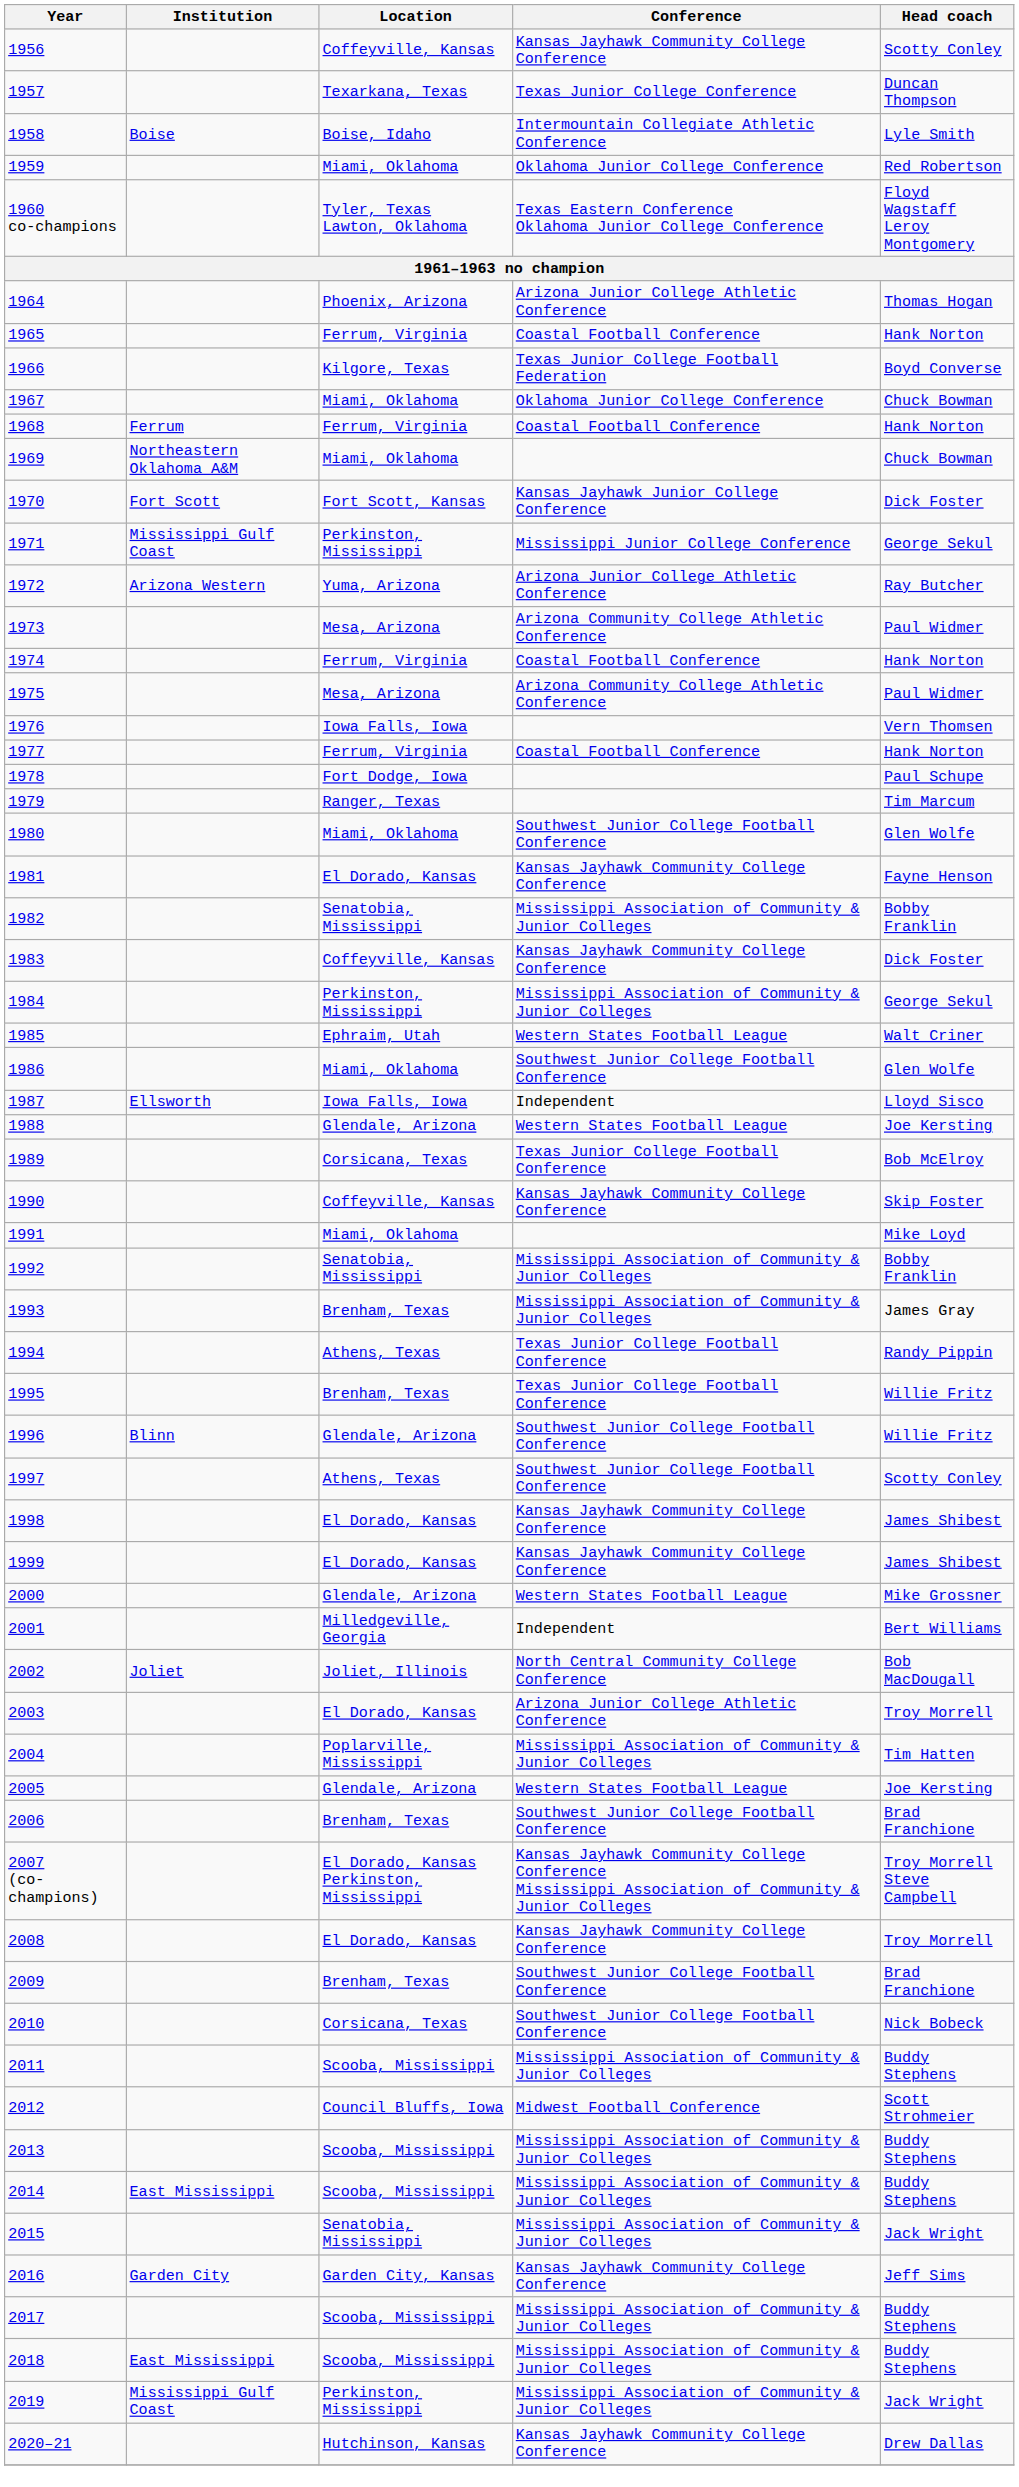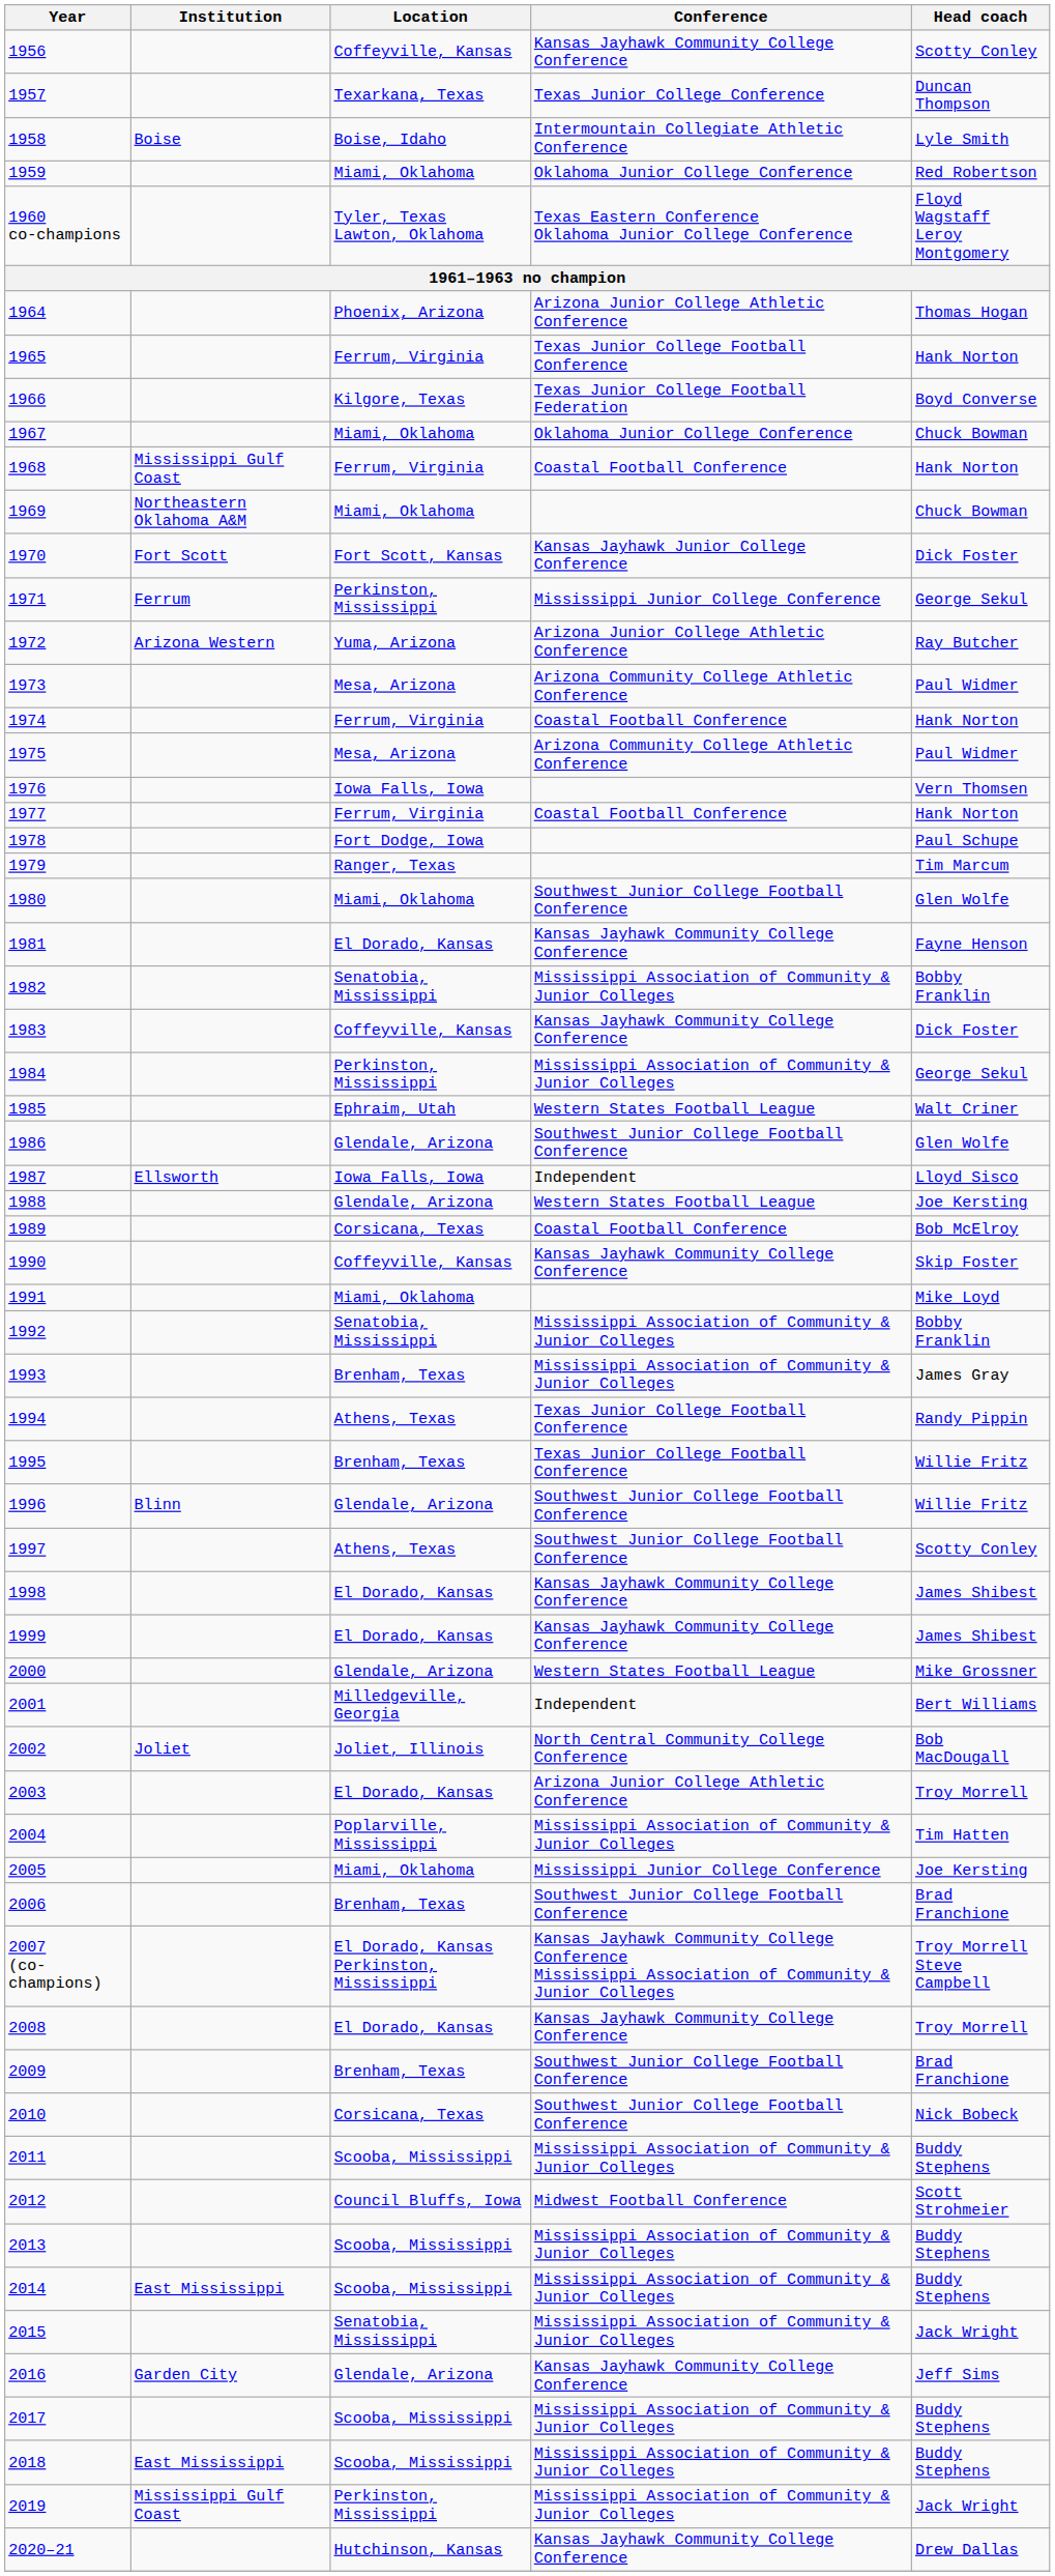 <table class="wikitable sortable">
 <tr>
 <th>Year</th>
 <th>Institution</th>
 <th>Location</th>
 <th>Conference</th>
 <th>Head coach</th>
 </tr>
 <tr>
 <td><a href='#'>1956</a></td>
 <td></td>
 <td><a href='#'>Coffeyville, Kansas</a></td>
 <td><a href='#'>Kansas Jayhawk Community College Conference</a></td>
 <td><a href='#'>Scotty Conley</a></td>
 </tr>
 <tr>
 <td><a href='#'>1957</a></td>
 <td></td>
 <td><a href='#'>Texarkana, Texas</a></td>
 <td><a href='#'>Texas Junior College Conference</a></td>
 <td><a href='#'>Duncan Thompson</a></td>
 </tr>
 <tr>
 <td><a href='#'>1958</a></td>
 <td><a href='#'>Boise</a></td>
 <td><a href='#'>Boise, Idaho</a></td>
 <td><a href='#'>Intermountain Collegiate Athletic Conference</a></td>
 <td><a href='#'>Lyle Smith</a></td>
 </tr>
 <tr>
 <td><a href='#'>1959</a></td>
 <td></td>
 <td><a href='#'>Miami, Oklahoma</a></td>
 <td><a href='#'>Oklahoma Junior College Conference</a></td>
 <td><a href='#'>Red Robertson</a></td>
 </tr>
 <tr>
 <td><a href='#'>1960</a><br>co-champions</td>
 <td><br></td>
 <td><a href='#'>Tyler, Texas</a><br><a href='#'>Lawton, Oklahoma</a></td>
 <td><a href='#'>Texas Eastern Conference</a><br><a href='#'>Oklahoma Junior College Conference</a></td>
 <td><a href='#'>Floyd Wagstaff</a><br><a href='#'>Leroy Montgomery</a></td>
 </tr>
 <tr>
 <th colspan="8" style="text-align:center;" style=>1961–1963 no champion</th>
 </tr>
 <tr>
 <td><a href='#'>1964</a></td>
 <td></td>
 <td><a href='#'>Phoenix, Arizona</a></td>
 <td><a href='#'>Arizona Junior College Athletic Conference</a></td>
 <td><a href='#'>Thomas Hogan</a></td>
 </tr>
 <tr>
 <td><a href='#'>1965</a></td>
 <td></td>
 <td><a href='#'>Ferrum, Virginia</a></td>
-<td><a href='#'>Coastal Football Conference</a></td>
+<td><a href='#'>Texas Junior College Football Conference</a></td>
 <td><a href='#'>Hank Norton</a></td>
 </tr>
 <tr>
 <td><a href='#'>1966</a></td>
 <td></td>
 <td><a href='#'>Kilgore, Texas</a></td>
 <td><a href='#'>Texas Junior College Football Federation</a></td>
 <td><a href='#'>Boyd Converse</a></td>
 </tr>
 <tr>
 <td><a href='#'>1967</a></td>
 <td></td>
 <td><a href='#'>Miami, Oklahoma</a></td>
 <td><a href='#'>Oklahoma Junior College Conference</a></td>
 <td><a href='#'>Chuck Bowman</a></td>
 </tr>
 <tr>
 <td><a href='#'>1968</a></td>
-<td><a href='#'>Ferrum</a></td>
+<td><a href='#'>Mississippi Gulf Coast</a></td>
 <td><a href='#'>Ferrum, Virginia</a></td>
 <td><a href='#'>Coastal Football Conference</a></td>
 <td><a href='#'>Hank Norton</a></td>
 </tr>
 <tr>
 <td><a href='#'>1969</a></td>
 <td><a href='#'>Northeastern Oklahoma A&M</a></td>
 <td><a href='#'>Miami, Oklahoma</a></td>
 <td></td>
 <td><a href='#'>Chuck Bowman</a></td>
 </tr>
 <tr>
 <td><a href='#'>1970</a></td>
 <td><a href='#'>Fort Scott</a></td>
 <td><a href='#'>Fort Scott, Kansas</a></td>
 <td><a href='#'>Kansas Jayhawk Junior College Conference</a></td>
 <td><a href='#'>Dick Foster</a></td>
 </tr>
 <tr>
 <td><a href='#'>1971</a></td>
-<td><a href='#'>Mississippi Gulf Coast</a></td>
+<td><a href='#'>Ferrum</a></td>
 <td><a href='#'>Perkinston, Mississippi</a></td>
 <td><a href='#'>Mississippi Junior College Conference</a></td>
 <td><a href='#'>George Sekul</a></td>
 </tr>
 <tr>
 <td><a href='#'>1972</a></td>
 <td><a href='#'>Arizona Western</a></td>
 <td><a href='#'>Yuma, Arizona</a></td>
 <td><a href='#'>Arizona Junior College Athletic Conference</a></td>
 <td><a href='#'>Ray Butcher</a></td>
 </tr>
 <tr>
 <td><a href='#'>1973</a></td>
 <td></td>
 <td><a href='#'>Mesa, Arizona</a></td>
 <td><a href='#'>Arizona Community College Athletic Conference</a></td>
 <td><a href='#'>Paul Widmer</a></td>
 </tr>
 <tr>
 <td><a href='#'>1974</a></td>
 <td></td>
 <td><a href='#'>Ferrum, Virginia</a></td>
 <td><a href='#'>Coastal Football Conference</a></td>
 <td><a href='#'>Hank Norton</a></td>
 </tr>
 <tr>
 <td><a href='#'>1975</a></td>
 <td></td>
 <td><a href='#'>Mesa, Arizona</a></td>
 <td><a href='#'>Arizona Community College Athletic Conference</a></td>
 <td><a href='#'>Paul Widmer</a></td>
 </tr>
 <tr>
 <td><a href='#'>1976</a></td>
 <td></td>
 <td><a href='#'>Iowa Falls, Iowa</a></td>
 <td></td>
 <td><a href='#'>Vern Thomsen</a></td>
 </tr>
 <tr>
 <td><a href='#'>1977</a></td>
 <td></td>
 <td><a href='#'>Ferrum, Virginia</a></td>
 <td><a href='#'>Coastal Football Conference</a></td>
 <td><a href='#'>Hank Norton</a></td>
 </tr>
 <tr>
 <td><a href='#'>1978</a></td>
 <td></td>
 <td><a href='#'>Fort Dodge, Iowa</a></td>
 <td></td>
 <td><a href='#'>Paul Schupe</a></td>
 </tr>
 <tr>
 <td><a href='#'>1979</a></td>
 <td></td>
 <td><a href='#'>Ranger, Texas</a></td>
 <td></td>
 <td><a href='#'>Tim Marcum</a></td>
 </tr>
 <tr>
 <td><a href='#'>1980</a></td>
 <td></td>
 <td><a href='#'>Miami, Oklahoma</a></td>
 <td><a href='#'>Southwest Junior College Football Conference</a></td>
 <td><a href='#'>Glen Wolfe</a></td>
 </tr>
 <tr>
 <td><a href='#'>1981</a></td>
 <td></td>
 <td><a href='#'>El Dorado, Kansas</a></td>
 <td><a href='#'>Kansas Jayhawk Community College Conference</a></td>
 <td><a href='#'>Fayne Henson</a></td>
 </tr>
 <tr>
 <td><a href='#'>1982</a></td>
 <td></td>
 <td><a href='#'>Senatobia, Mississippi</a></td>
 <td><a href='#'>Mississippi Association of Community & Junior Colleges</a></td>
 <td><a href='#'>Bobby Franklin</a></td>
 </tr>
 <tr>
 <td><a href='#'>1983</a></td>
 <td></td>
 <td><a href='#'>Coffeyville, Kansas</a></td>
 <td><a href='#'>Kansas Jayhawk Community College Conference</a></td>
 <td><a href='#'>Dick Foster</a></td>
 </tr>
 <tr>
 <td><a href='#'>1984</a></td>
 <td></td>
 <td><a href='#'>Perkinston, Mississippi</a></td>
 <td><a href='#'>Mississippi Association of Community & Junior Colleges</a></td>
 <td><a href='#'>George Sekul</a></td>
 </tr>
 <tr>
 <td><a href='#'>1985</a></td>
 <td></td>
 <td><a href='#'>Ephraim, Utah</a></td>
 <td><a href='#'>Western States Football League</a></td>
 <td><a href='#'>Walt Criner</a></td>
 </tr>
 <tr>
 <td><a href='#'>1986</a></td>
 <td></td>
-<td><a href='#'>Miami, Oklahoma</a></td>
+<td><a href='#'>Glendale, Arizona</a></td>
 <td><a href='#'>Southwest Junior College Football Conference</a></td>
 <td><a href='#'>Glen Wolfe</a></td>
 </tr>
 <tr>
 <td><a href='#'>1987</a></td>
 <td><a href='#'>Ellsworth</a></td>
 <td><a href='#'>Iowa Falls, Iowa</a></td>
 <td>Independent</td>
 <td><a href='#'>Lloyd Sisco</a></td>
 </tr>
 <tr>
 <td><a href='#'>1988</a></td>
 <td></td>
 <td><a href='#'>Glendale, Arizona</a></td>
 <td><a href='#'>Western States Football League</a></td>
 <td><a href='#'>Joe Kersting</a></td>
 </tr>
 <tr>
 <td><a href='#'>1989</a></td>
 <td></td>
 <td><a href='#'>Corsicana, Texas</a></td>
-<td><a href='#'>Texas Junior College Football Conference</a></td>
+<td><a href='#'>Coastal Football Conference</a></td>
 <td><a href='#'>Bob McElroy</a></td>
 </tr>
 <tr>
 <td><a href='#'>1990</a></td>
 <td></td>
 <td><a href='#'>Coffeyville, Kansas</a></td>
 <td><a href='#'>Kansas Jayhawk Community College Conference</a></td>
 <td><a href='#'>Skip Foster</a></td>
 </tr>
 <tr>
 <td><a href='#'>1991</a></td>
 <td></td>
 <td><a href='#'>Miami, Oklahoma</a></td>
 <td></td>
 <td><a href='#'>Mike Loyd</a></td>
 </tr>
 <tr>
 <td><a href='#'>1992</a></td>
 <td></td>
 <td><a href='#'>Senatobia, Mississippi</a></td>
 <td><a href='#'>Mississippi Association of Community & Junior Colleges</a></td>
 <td><a href='#'>Bobby Franklin</a></td>
 </tr>
 <tr>
 <td><a href='#'>1993</a></td>
 <td></td>
 <td><a href='#'>Brenham, Texas</a></td>
 <td><a href='#'>Mississippi Association of Community & Junior Colleges</a></td>
 <td>James Gray</td>
 </tr>
 <tr>
 <td><a href='#'>1994</a></td>
 <td></td>
 <td><a href='#'>Athens, Texas</a></td>
 <td><a href='#'>Texas Junior College Football Conference</a></td>
 <td><a href='#'>Randy Pippin</a></td>
 </tr>
 <tr>
 <td><a href='#'>1995</a></td>
 <td></td>
 <td><a href='#'>Brenham, Texas</a></td>
 <td><a href='#'>Texas Junior College Football Conference</a></td>
 <td><a href='#'>Willie Fritz</a></td>
 </tr>
 <tr>
 <td><a href='#'>1996</a></td>
 <td><a href='#'>Blinn</a></td>
 <td><a href='#'>Glendale, Arizona</a></td>
 <td><a href='#'>Southwest Junior College Football Conference</a></td>
 <td><a href='#'>Willie Fritz</a></td>
 </tr>
 <tr>
 <td><a href='#'>1997</a></td>
 <td></td>
 <td><a href='#'>Athens, Texas</a></td>
 <td><a href='#'>Southwest Junior College Football Conference</a></td>
 <td><a href='#'>Scotty Conley</a></td>
 </tr>
 <tr>
 <td><a href='#'>1998</a></td>
 <td></td>
 <td><a href='#'>El Dorado, Kansas</a></td>
 <td><a href='#'>Kansas Jayhawk Community College Conference</a></td>
 <td><a href='#'>James Shibest</a></td>
 </tr>
 <tr>
 <td><a href='#'>1999</a></td>
 <td></td>
 <td><a href='#'>El Dorado, Kansas</a></td>
 <td><a href='#'>Kansas Jayhawk Community College Conference</a></td>
 <td><a href='#'>James Shibest</a></td>
 </tr>
 <tr>
 <td><a href='#'>2000</a></td>
 <td></td>
 <td><a href='#'>Glendale, Arizona</a></td>
 <td><a href='#'>Western States Football League</a></td>
 <td><a href='#'>Mike Grossner</a></td>
 </tr>
 <tr>
 <td><a href='#'>2001</a></td>
 <td></td>
 <td><a href='#'>Milledgeville, Georgia</a></td>
 <td>Independent</td>
 <td><a href='#'>Bert Williams</a></td>
 </tr>
 <tr>
 <td><a href='#'>2002</a></td>
 <td><a href='#'>Joliet</a></td>
 <td><a href='#'>Joliet, Illinois</a></td>
 <td><a href='#'>North Central Community College Conference</a></td>
 <td><a href='#'>Bob MacDougall</a></td>
 </tr>
 <tr>
 <td><a href='#'>2003</a></td>
 <td></td>
 <td><a href='#'>El Dorado, Kansas</a></td>
 <td><a href='#'>Arizona Junior College Athletic Conference</a></td>
 <td><a href='#'>Troy Morrell</a></td>
 </tr>
 <tr>
 <td><a href='#'>2004</a></td>
 <td></td>
 <td><a href='#'>Poplarville, Mississippi</a></td>
 <td><a href='#'>Mississippi Association of Community & Junior Colleges</a></td>
 <td><a href='#'>Tim Hatten</a></td>
 </tr>
 <tr>
 <td><a href='#'>2005</a></td>
 <td></td>
-<td><a href='#'>Glendale, Arizona</a></td>
-<td><a href='#'>Western States Football League</a></td>
+<td><a href='#'>Miami, Oklahoma</a></td>
+<td><a href='#'>Mississippi Junior College Conference</a></td>
 <td><a href='#'>Joe Kersting</a></td>
 </tr>
 <tr>
 <td><a href='#'>2006</a></td>
 <td></td>
 <td><a href='#'>Brenham, Texas</a></td>
 <td><a href='#'>Southwest Junior College Football Conference</a></td>
 <td><a href='#'>Brad Franchione</a></td>
 </tr>
 <tr>
 <td><a href='#'>2007</a><br>(co-champions)</td>
 <td><br></td>
 <td><a href='#'>El Dorado, Kansas</a><br><a href='#'>Perkinston, Mississippi</a></td>
 <td><a href='#'>Kansas Jayhawk Community College Conference</a><br><a href='#'>Mississippi Association of Community & Junior Colleges</a></td>
 <td><a href='#'>Troy Morrell</a><br><a href='#'>Steve Campbell</a></td>
 </tr>
 <tr>
 <td><a href='#'>2008</a></td>
 <td></td>
 <td><a href='#'>El Dorado, Kansas</a></td>
 <td><a href='#'>Kansas Jayhawk Community College Conference</a></td>
 <td><a href='#'>Troy Morrell</a></td>
 </tr>
 <tr>
 <td><a href='#'>2009</a></td>
 <td></td>
 <td><a href='#'>Brenham, Texas</a></td>
 <td><a href='#'>Southwest Junior College Football Conference</a></td>
 <td><a href='#'>Brad Franchione</a></td>
 </tr>
 <tr>
 <td><a href='#'>2010</a></td>
 <td></td>
 <td><a href='#'>Corsicana, Texas</a></td>
 <td><a href='#'>Southwest Junior College Football Conference</a></td>
 <td><a href='#'>Nick Bobeck</a></td>
 </tr>
 <tr>
 <td><a href='#'>2011</a></td>
 <td></td>
 <td><a href='#'>Scooba, Mississippi</a></td>
 <td><a href='#'>Mississippi Association of Community & Junior Colleges</a></td>
 <td><a href='#'>Buddy Stephens</a></td>
 </tr>
 <tr>
 <td><a href='#'>2012</a></td>
 <td></td>
 <td><a href='#'>Council Bluffs, Iowa</a></td>
 <td><a href='#'>Midwest Football Conference</a></td>
 <td><a href='#'>Scott Strohmeier</a></td>
 </tr>
 <tr>
 <td><a href='#'>2013</a></td>
 <td></td>
 <td><a href='#'>Scooba, Mississippi</a></td>
 <td><a href='#'>Mississippi Association of Community & Junior Colleges</a></td>
 <td><a href='#'>Buddy Stephens</a></td>
 </tr>
 <tr>
 <td><a href='#'>2014</a></td>
 <td><a href='#'>East Mississippi</a></td>
 <td><a href='#'>Scooba, Mississippi</a></td>
 <td><a href='#'>Mississippi Association of Community & Junior Colleges</a></td>
 <td><a href='#'>Buddy Stephens</a></td>
 </tr>
 <tr>
 <td><a href='#'>2015</a></td>
 <td></td>
 <td><a href='#'>Senatobia, Mississippi</a></td>
 <td><a href='#'>Mississippi Association of Community & Junior Colleges</a></td>
 <td><a href='#'>Jack Wright</a></td>
 </tr>
 <tr>
 <td><a href='#'>2016</a></td>
 <td><a href='#'>Garden City</a></td>
-<td><a href='#'>Garden City, Kansas</a></td>
+<td><a href='#'>Glendale, Arizona</a></td>
 <td><a href='#'>Kansas Jayhawk Community College Conference</a></td>
 <td><a href='#'>Jeff Sims</a></td>
 </tr>
 <tr>
 <td><a href='#'>2017</a></td>
 <td></td>
 <td><a href='#'>Scooba, Mississippi</a></td>
 <td><a href='#'>Mississippi Association of Community & Junior Colleges</a></td>
 <td><a href='#'>Buddy Stephens</a></td>
 </tr>
 <tr>
 <td><a href='#'>2018</a></td>
 <td><a href='#'>East Mississippi</a></td>
 <td><a href='#'>Scooba, Mississippi</a></td>
 <td><a href='#'>Mississippi Association of Community & Junior Colleges</a></td>
 <td><a href='#'>Buddy Stephens</a></td>
 </tr>
 <tr>
 <td><a href='#'>2019</a></td>
 <td><a href='#'>Mississippi Gulf Coast</a></td>
 <td><a href='#'>Perkinston, Mississippi</a></td>
 <td><a href='#'>Mississippi Association of Community & Junior Colleges</a></td>
 <td><a href='#'>Jack Wright</a></td>
 </tr>
 <tr>
 <td><a href='#'>2020–21</a></td>
 <td></td>
 <td><a href='#'>Hutchinson, Kansas</a></td>
 <td><a href='#'>Kansas Jayhawk Community College Conference</a></td>
 <td><a href='#'>Drew Dallas</a></td>
 </tr>
 <tr>
 </tr>
 </table>
